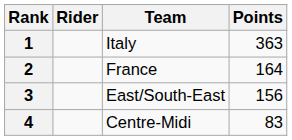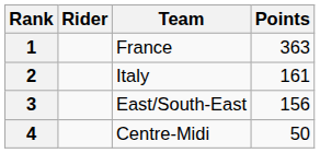 <table class="wikitable">
 <tr>
 <th scope="col">Rank</th>
 <th scope="col">Rider</th>
 <th scope="col">Team</th>
 <th scope="col">Points</th>
 </tr>
 <tr>
 <th scope="row">1</th>
 <td></td>
-<td>Italy</td>
+<td>France</td>
 <td style="text-align:right;">363</td>
 </tr>
 <tr>
 <th scope="row">2</th>
 <td></td>
-<td>France</td>
-<td style="text-align:right;">164</td>
+<td>Italy</td>
+<td style="text-align:right;">161</td>
 </tr>
 <tr>
 <th scope="row">3</th>
 <td></td>
 <td>East/South-East</td>
 <td style="text-align:right;">156</td>
 </tr>
 <tr>
 <th scope="row">4</th>
 <td></td>
 <td>Centre-Midi</td>
-<td style="text-align:right;">83</td>
+<td style="text-align:right;">50</td>
 </tr>
 </table>
